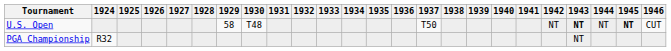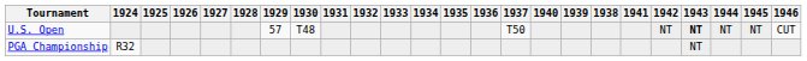 <table class="wikitable" style="font-size:95%;text-align:center;">
 <tr>
 <th>Tournament</th>
 <th>1924</th>
 <th>1925</th>
 <th>1926</th>
 <th>1927</th>
 <th>1928</th>
 <th>1929</th>
 <th>1930</th>
 <th>1931</th>
 <th>1932</th>
 <th>1933</th>
 <th>1934</th>
 <th>1935</th>
 <th>1936</th>
 <th>1937</th>
+<th>1940</th>
+<th>1939</th>
 <th>1938</th>
-<th>1939</th>
-<th>1940</th>
 <th>1941</th>
 <th>1942</th>
 <th>1943</th>
 <th>1944</th>
 <th>1945</th>
 <th>1946</th>
 </tr>
 <tr>
 <td align="left"><a href='#'>U.S. Open</a></td>
 <td style="background:#eeeeee;"></td>
 <td style="background:#eeeeee;"></td>
 <td style="background:#eeeeee;"></td>
 <td style="background:#eeeeee;"></td>
 <td style="background:#eeeeee;"></td>
-<td>58</td>
+<td>57</td>
 <td>T48</td>
 <td style="background:#eeeeee;"></td>
 <td style="background:#eeeeee;"></td>
 <td style="background:#eeeeee;"></td>
 <td style="background:#eeeeee;"></td>
 <td style="background:#eeeeee;"></td>
 <td style="background:#eeeeee;"></td>
 <td>T50</td>
 <td style="background:#eeeeee;"></td>
 <td style="background:#eeeeee;"></td>
 <td style="background:#eeeeee;"></td>
 <td style="background:#eeeeee;"></td>
 <td style="background:#eeeeee;">NT</td>
 <td style="background:#eeeeee;"><strong>NT</strong></td>
 <td style="background:#eeeeee;">NT</td>
-<td style="background:#eeeeee;"><strong>NT</strong></td>
+<td style="background:#eeeeee;">NT</td>
 <td>CUT</td>
 </tr>
 <tr>
 <td align="left"><a href='#'>PGA Championship</a></td>
 <td>R32</td>
 <td style="background:#eeeeee;"></td>
 <td style="background:#eeeeee;"></td>
 <td style="background:#eeeeee;"></td>
 <td style="background:#eeeeee;"></td>
 <td style="background:#eeeeee;"></td>
 <td style="background:#eeeeee;"></td>
 <td style="background:#eeeeee;"></td>
 <td style="background:#eeeeee;"></td>
 <td style="background:#eeeeee;"></td>
 <td style="background:#eeeeee;"></td>
 <td style="background:#eeeeee;"></td>
 <td style="background:#eeeeee;"></td>
 <td style="background:#eeeeee;"></td>
 <td style="background:#eeeeee;"></td>
 <td style="background:#eeeeee;"></td>
 <td style="background:#eeeeee;"></td>
 <td style="background:#eeeeee;"></td>
 <td style="background:#eeeeee;"></td>
 <td style="background:#eeeeee;">NT</td>
 <td style="background:#eeeeee;"></td>
 <td style="background:#eeeeee;"></td>
 <td style="background:#eeeeee;"></td>
 </tr>
 </table>
